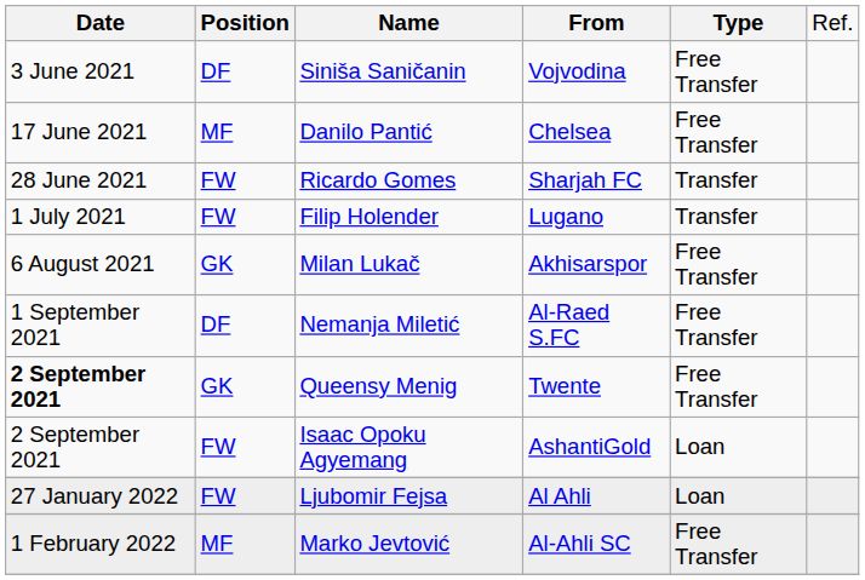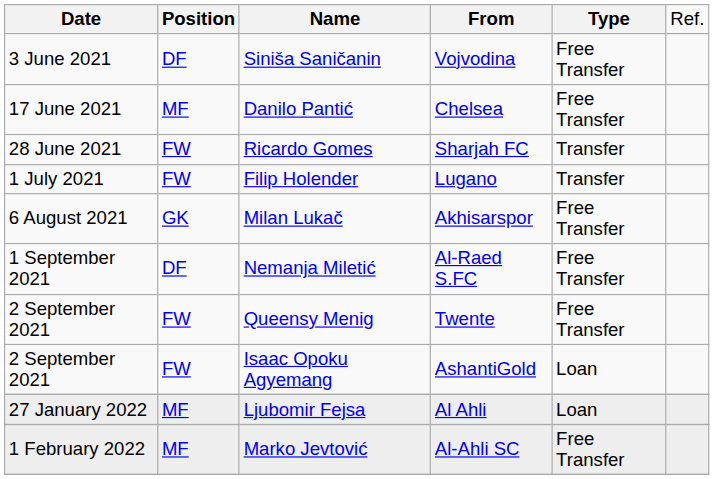 <table class="wikitable">
 <tr>
 <th>Date</th>
 <th>Position</th>
 <th>Name</th>
 <th>From</th>
 <th>Type</th>
 <td>Ref.</td>
 </tr>
 <tr>
 <td>3 June 2021</td>
 <td><a href='#'>DF</a></td>
 <td> <a href='#'>Siniša Saničanin</a></td>
 <td> <a href='#'>Vojvodina</a></td>
 <td>Free Transfer</td>
 <td></td>
 </tr>
 <tr>
 <td>17 June 2021</td>
 <td><a href='#'>MF</a></td>
 <td> <a href='#'>Danilo Pantić</a></td>
 <td> <a href='#'>Chelsea</a></td>
 <td>Free Transfer</td>
 <td></td>
 </tr>
 <tr>
 <td>28 June 2021</td>
 <td><a href='#'>FW</a></td>
 <td> <a href='#'>Ricardo Gomes</a></td>
 <td> <a href='#'>Sharjah FC</a></td>
 <td>Transfer</td>
 <td></td>
 </tr>
 <tr>
 <td>1 July 2021</td>
 <td><a href='#'>FW</a></td>
 <td> <a href='#'>Filip Holender</a></td>
 <td> <a href='#'>Lugano</a></td>
 <td>Transfer</td>
 <td></td>
 </tr>
 <tr>
 <td>6 August 2021</td>
 <td><a href='#'>GK</a></td>
 <td> <a href='#'>Milan Lukač</a></td>
 <td> <a href='#'>Akhisarspor</a></td>
 <td>Free Transfer</td>
 <td></td>
 </tr>
 <tr>
 <td>1 September 2021</td>
 <td><a href='#'>DF</a></td>
 <td> <a href='#'>Nemanja Miletić</a></td>
 <td> <a href='#'>Al-Raed S.FC</a></td>
 <td>Free Transfer</td>
 <td></td>
 </tr>
 <tr>
-<td><strong>2 September 2021</strong></td>
-<td><a href='#'>GK</a></td>
+<td>2 September 2021</td>
+<td><a href='#'>FW</a></td>
 <td> <a href='#'>Queensy Menig</a></td>
 <td> <a href='#'>Twente</a></td>
 <td>Free Transfer</td>
 <td></td>
 </tr>
 <tr>
 <td>2 September 2021</td>
 <td><a href='#'>FW</a></td>
 <td> <a href='#'>Isaac Opoku Agyemang</a></td>
 <td> <a href='#'>AshantiGold</a></td>
 <td>Loan</td>
 <td></td>
 </tr>
 <tr>
 </tr>
 <tr bgcolor=#EEEEEE>
 <td>27 January 2022</td>
-<td><a href='#'>FW</a></td>
+<td><a href='#'>MF</a></td>
 <td> <a href='#'>Ljubomir Fejsa</a></td>
 <td> <a href='#'>Al Ahli</a></td>
 <td>Loan</td>
 <td></td>
 </tr>
 <tr>
 </tr>
 <tr bgcolor=#EEEEEE>
 <td>1 February 2022</td>
 <td><a href='#'>MF</a></td>
 <td> <a href='#'>Marko Jevtović</a></td>
 <td> <a href='#'>Al-Ahli SC</a></td>
 <td>Free Transfer</td>
 <td></td>
 </tr>
 <tr>
 </tr>
 </table>
